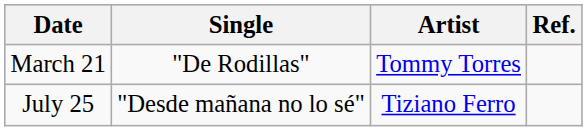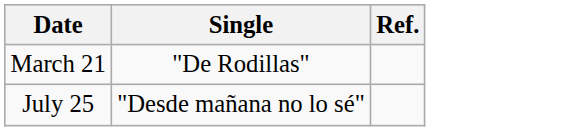 <table class="wikitable" style="font-size:97%; text-align:center;">
 <tr>
 <th>Date</th>
 <th>Single</th>
-<th>Artist</th>
 <th>Ref.</th>
 </tr>
 <tr>
 <td>March 21</td>
 <td>"De Rodillas"</td>
-<td><a href='#'>Tommy Torres</a></td>
 <td></td>
 </tr>
 <tr>
 <td>July 25</td>
 <td>"Desde mañana no lo sé"</td>
-<td><a href='#'>Tiziano Ferro</a></td>
 <td></td>
 </tr>
 </table>
